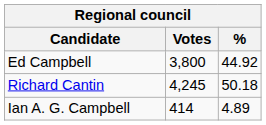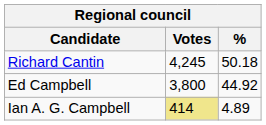 <table class="wikitable">
 <tr>
 <th colspan="3">Regional council</th>
 </tr>
 <tr>
 <th style="width: 170px">Candidate</th>
 <th style="width: 50px">Votes</th>
 <th style="width: 40px">%</th>
 </tr>
 <tr>
+<td><a href='#'>Richard Cantin</a></td>
+<td>4,245</td>
+<td>50.18</td>
+</tr>
+<tr>
 <td>Ed Campbell</td>
 <td>3,800</td>
 <td>44.92</td>
 </tr>
 <tr>
-<td><a href='#'>Richard Cantin</a></td>
-<td>4,245</td>
-<td>50.18</td>
-</tr>
-<tr>
 <td>Ian A. G. Campbell</td>
-<td>414</td>
+<td style="background: khaki;">414</td>
 <td>4.89</td>
 </tr>
 </table>
